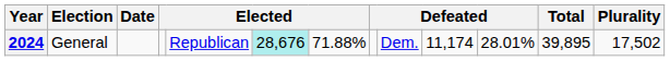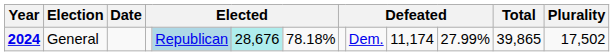 <table class="wikitable">
 <tr>
 <th>Year</th>
 <th>Election</th>
 <th>Date</th>
 <th colspan="4">Elected</th>
 <th colspan="4">Defeated</th>
 <th>Total</th>
 <th>Plurality</th>
 </tr>
 <tr>
 <th valign="top"><a href='#'>2024</a></th>
 <td valign="top">General</td>
 <td valign="top"></td>
 <td valign="top"></td>
-<td valign="top" ><a href='#'>Republican</a></td>
+<td valign="top"  style="background: lightblue;"><a href='#'>Republican</a></td>
 <td align="right" valign="top" style="background: paleturquoise;">28,676</td>
-<td align="right" valign="top">71.88%</td>
+<td align="right" valign="top">78.18%</td>
 <td valign="top"></td>
 <td valign="top" ><a href='#'>Dem.</a></td>
 <td align="right" valign="top">11,174</td>
-<td align="right" valign="top">28.01%</td>
-<td align="right" valign="top">39,895</td>
+<td align="right" valign="top">27.99%</td>
+<td align="right" valign="top">39,865</td>
 <td align="right" valign="top">17,502</td>
 </tr>
 </table>
